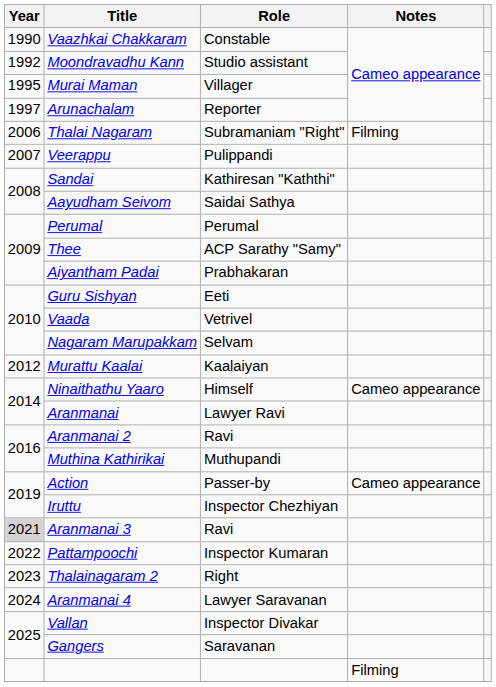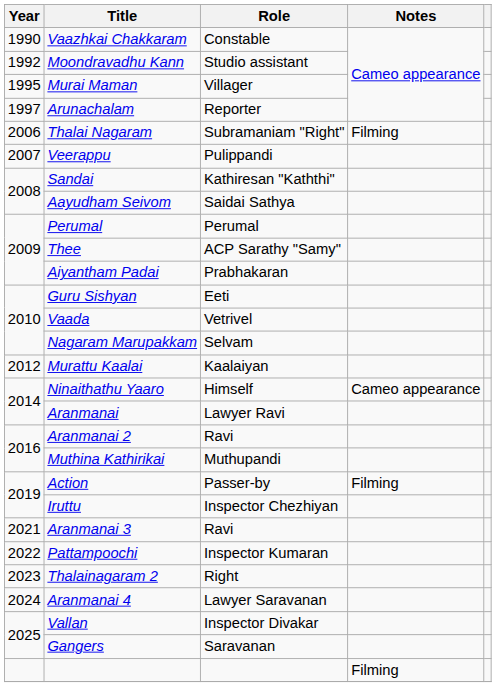 <table class="wikitable sortable">
 <tr>
 <th>Year</th>
 <th>Title</th>
 <th>Role</th>
 <th class="unsortable">Notes</th>
 <th class="unsortable"></th>
 </tr>
 <tr>
 <td>1990</td>
 <td><em><a href='#'>Vaazhkai Chakkaram</a></em></td>
 <td>Constable</td>
 <td rowspan="4"><a href='#'>Cameo appearance</a></td>
 <td style="text-align:center;"></td>
 </tr>
 <tr>
 <td>1992</td>
 <td><em><a href='#'>Moondravadhu Kann</a></em></td>
 <td>Studio assistant</td>
 <td style="text-align:center;"></td>
 </tr>
 <tr>
 <td>1995</td>
 <td><em><a href='#'>Murai Maman</a></em></td>
 <td>Villager</td>
 <td style="text-align:center;"></td>
 </tr>
 <tr>
 <td>1997</td>
 <td><em><a href='#'>Arunachalam</a></em></td>
 <td>Reporter</td>
 <td style="text-align:center;"></td>
 </tr>
 <tr>
 <td>2006</td>
 <td><em><a href='#'>Thalai Nagaram</a></em></td>
 <td>Subramaniam "Right"</td>
 <td>Filming</td>
 <td style="text-align:center;"></td>
 </tr>
 <tr>
 <td>2007</td>
 <td><em><a href='#'>Veerappu</a></em></td>
 <td>Pulippandi</td>
 <td></td>
 <td style="text-align:center;"></td>
 </tr>
 <tr>
 <td rowspan="2">2008</td>
 <td><em><a href='#'>Sandai</a></em></td>
 <td>Kathiresan "Kaththi"</td>
 <td></td>
 <td style="text-align:center;"></td>
 </tr>
 <tr>
 <td><em><a href='#'>Aayudham Seivom</a></em></td>
 <td>Saidai Sathya</td>
 <td></td>
 <td style="text-align:center;"></td>
 </tr>
 <tr>
 <td rowspan="3">2009</td>
 <td><em><a href='#'>Perumal</a></em></td>
 <td>Perumal</td>
 <td></td>
 <td style="text-align:center;"></td>
 </tr>
 <tr>
 <td><em><a href='#'>Thee</a></em></td>
 <td>ACP Sarathy "Samy"</td>
 <td></td>
 <td style="text-align:center;"></td>
 </tr>
 <tr>
 <td><em><a href='#'>Aiyantham Padai</a></em></td>
 <td>Prabhakaran</td>
 <td></td>
 <td style="text-align:center;"></td>
 </tr>
 <tr>
 <td rowspan="3">2010</td>
 <td><em><a href='#'>Guru Sishyan</a></em></td>
 <td>Eeti</td>
 <td></td>
 <td style="text-align:center;"></td>
 </tr>
 <tr>
 <td><em><a href='#'>Vaada</a></em></td>
 <td>Vetrivel</td>
 <td></td>
 <td style="text-align:center;"></td>
 </tr>
 <tr>
 <td><em><a href='#'>Nagaram Marupakkam</a></em></td>
 <td>Selvam</td>
 <td></td>
 <td style="text-align:center;"></td>
 </tr>
 <tr>
 <td>2012</td>
 <td><em><a href='#'>Murattu Kaalai</a></em></td>
 <td>Kaalaiyan</td>
 <td></td>
 <td style="text-align:center;"></td>
 </tr>
 <tr>
 <td rowspan="2">2014</td>
 <td><em><a href='#'>Ninaithathu Yaaro</a></em></td>
 <td>Himself</td>
 <td>Cameo appearance</td>
 <td style="text-align:center;"></td>
 </tr>
 <tr>
 <td><em><a href='#'>Aranmanai</a></em></td>
 <td>Lawyer Ravi</td>
 <td></td>
 <td style="text-align:center;"></td>
 </tr>
 <tr>
 <td rowspan="2">2016</td>
 <td><em><a href='#'>Aranmanai 2</a></em></td>
 <td>Ravi</td>
 <td></td>
 <td style="text-align:center;"></td>
 </tr>
 <tr>
 <td><em><a href='#'>Muthina Kathirikai</a></em></td>
 <td>Muthupandi</td>
 <td></td>
 <td style="text-align:center;"></td>
 </tr>
 <tr>
 <td rowspan="2">2019</td>
 <td><em><a href='#'>Action</a></em></td>
 <td>Passer-by</td>
-<td>Cameo appearance</td>
+<td>Filming</td>
 <td style="text-align:center;"></td>
 </tr>
 <tr>
 <td><em><a href='#'>Iruttu</a></em></td>
 <td>Inspector Chezhiyan</td>
 <td></td>
 <td style="text-align:center;"></td>
 </tr>
 <tr>
-<td style="background: lightgrey;">2021</td>
+<td>2021</td>
 <td><em><a href='#'>Aranmanai 3</a></em></td>
 <td>Ravi</td>
 <td></td>
 <td style="text-align:center;"></td>
 </tr>
 <tr>
 <td>2022</td>
 <td><em><a href='#'>Pattampoochi</a></em></td>
 <td>Inspector Kumaran</td>
 <td></td>
 <td style="text-align:center;"></td>
 </tr>
 <tr>
 <td>2023</td>
 <td><em><a href='#'>Thalainagaram 2</a></em></td>
 <td>Right</td>
 <td></td>
 <td style="text-align:center;"></td>
 </tr>
 <tr>
 <td rowspan="1">2024</td>
 <td><em><a href='#'>Aranmanai 4</a></em></td>
 <td>Lawyer Saravanan</td>
 <td></td>
 <td></td>
 </tr>
 <tr>
 <td rowspan="2">2025</td>
 <td><em><a href='#'>Vallan</a></em></td>
 <td>Inspector Divakar</td>
 <td></td>
 <td style="text-align:center;"></td>
 </tr>
 <tr>
 <td><em><a href='#'>Gangers</a></em></td>
 <td>Saravanan</td>
 <td></td>
 <td></td>
 </tr>
 <tr>
 <td></td>
 <td></td>
 <td></td>
 <td>Filming</td>
 <td style="text-align:center;"></td>
 </tr>
 <tr>
 </tr>
 </table>
